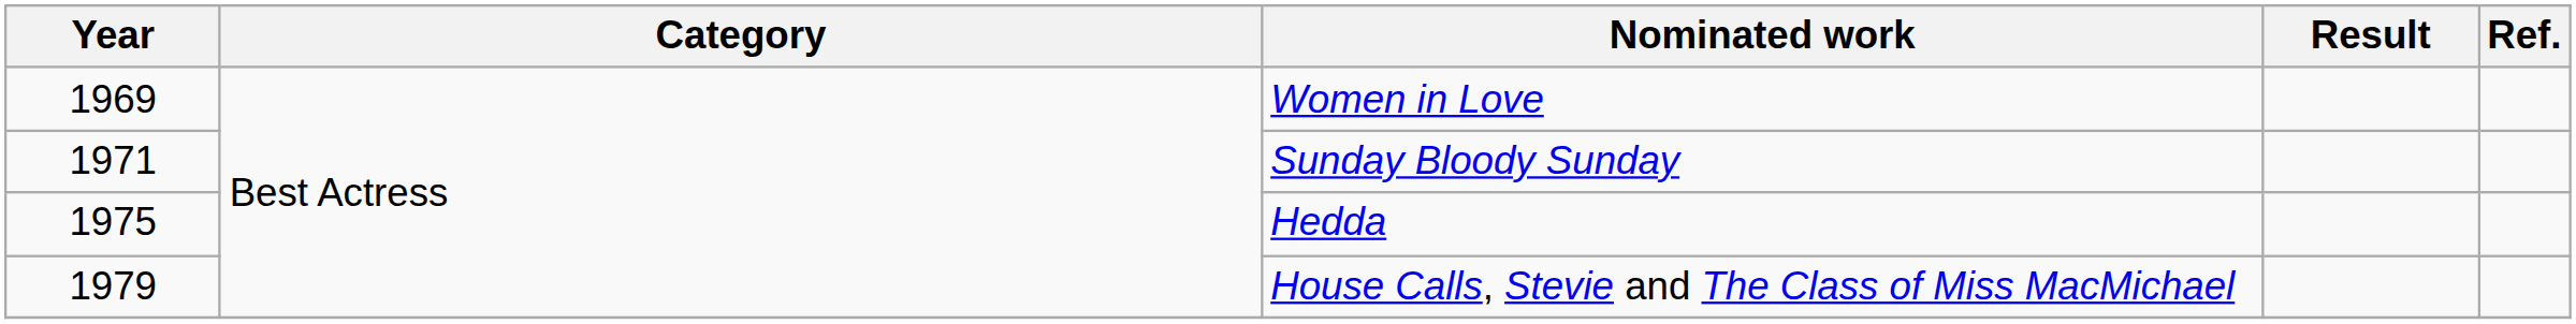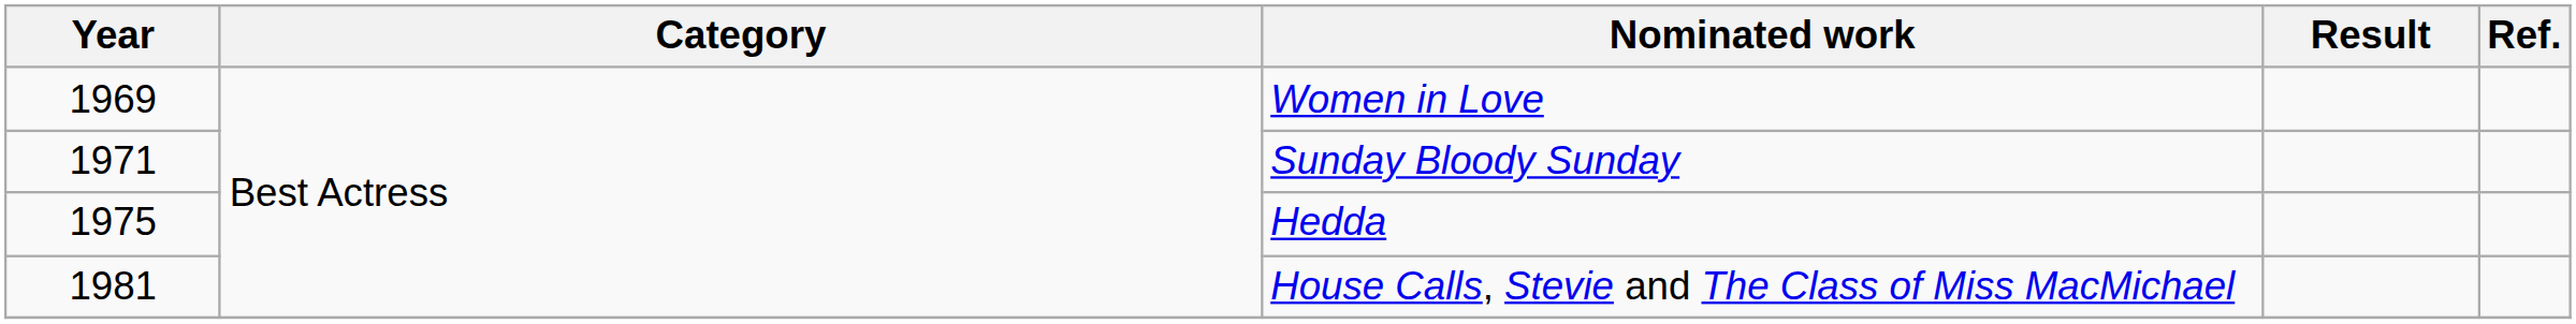 <table class="wikitable">
 <tr>
 <th scope="col" style="width:5em;">Year</th>
 <th scope="col" style="width:26em;">Category</th>
 <th scope="col" style="width:25em;">Nominated work</th>
 <th scope="col" style="width:5em;">Result</th>
 <th>Ref.</th>
 </tr>
 <tr>
 <td style="text-align:center;">1969</td>
 <td rowspan="4">Best Actress</td>
 <td><a href='#'><em>Women in Love</em></a></td>
 <td></td>
 <td></td>
 </tr>
 <tr>
 <td style="text-align:center;">1971</td>
 <td><a href='#'><em>Sunday Bloody Sunday</em></a></td>
 <td></td>
 <td></td>
 </tr>
 <tr>
 <td style="text-align:center;">1975</td>
 <td><a href='#'><em>Hedda</em></a></td>
 <td></td>
 <td></td>
 </tr>
 <tr>
-<td style="text-align:center;">1979</td>
+<td style="text-align:center;">1981</td>
 <td><a href='#'><em>House Calls</em></a>, <a href='#'><em>Stevie</em></a> and <em><a href='#'>The Class of Miss MacMichael</a></em></td>
 <td></td>
 <td></td>
 </tr>
 <tr>
 </tr>
 </table>
